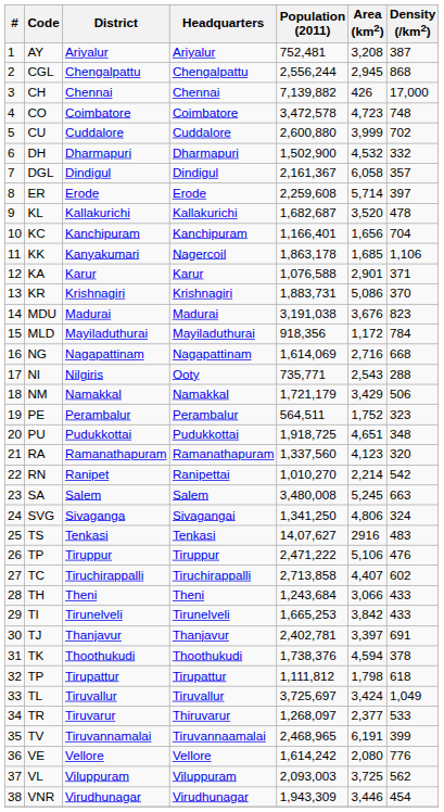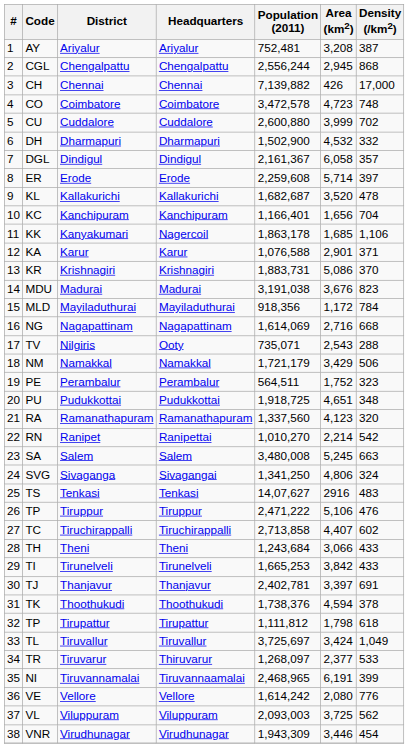 <table class="wikitable sortable">
 <tr>
 <th>#</th>
 <th>Code</th>
 <th>District</th>
 <th>Headquarters</th>
 <th>Population <br>(2011)</th>
 <th>Area <br>(km<sup>2</sup>)</th>
 <th>Density <br>(/km<sup>2</sup>)</th>
 </tr>
 <tr>
 <td>1</td>
 <td>AY</td>
 <td><a href='#'>Ariyalur</a></td>
 <td><a href='#'>Ariyalur</a></td>
 <td> 752,481</td>
 <td> 3,208</td>
 <td> 387</td>
 </tr>
 <tr>
 <td>2</td>
 <td>CGL</td>
 <td><a href='#'>Chengalpattu</a></td>
 <td><a href='#'>Chengalpattu</a></td>
 <td> 2,556,244</td>
 <td> 2,945</td>
 <td> 868</td>
 </tr>
 <tr>
 <td>3</td>
 <td>CH</td>
 <td><a href='#'>Chennai</a></td>
 <td><a href='#'>Chennai</a></td>
 <td> 7,139,882</td>
 <td> 426</td>
 <td> 17,000</td>
 </tr>
 <tr>
 <td>4</td>
 <td>CO</td>
 <td><a href='#'>Coimbatore</a></td>
 <td><a href='#'>Coimbatore</a></td>
 <td> 3,472,578</td>
 <td> 4,723</td>
 <td> 748</td>
 </tr>
 <tr>
 <td>5</td>
 <td>CU</td>
 <td><a href='#'>Cuddalore</a></td>
 <td><a href='#'>Cuddalore</a></td>
 <td> 2,600,880</td>
 <td> 3,999</td>
 <td> 702</td>
 </tr>
 <tr>
 <td>6</td>
 <td>DH</td>
 <td><a href='#'>Dharmapuri</a></td>
 <td><a href='#'>Dharmapuri</a></td>
 <td> 1,502,900</td>
 <td> 4,532</td>
 <td> 332</td>
 </tr>
 <tr>
 <td>7</td>
 <td>DGL</td>
 <td><a href='#'>Dindigul</a></td>
 <td><a href='#'>Dindigul</a></td>
 <td> 2,161,367</td>
 <td> 6,058</td>
 <td> 357</td>
 </tr>
 <tr>
 <td>8</td>
 <td>ER</td>
 <td><a href='#'>Erode</a></td>
 <td><a href='#'>Erode</a></td>
 <td> 2,259,608</td>
 <td> 5,714</td>
 <td> 397</td>
 </tr>
 <tr>
 <td>9</td>
 <td>KL</td>
 <td><a href='#'>Kallakurichi</a></td>
 <td><a href='#'>Kallakurichi</a></td>
 <td> 1,682,687</td>
 <td> 3,520</td>
 <td> 478</td>
 </tr>
 <tr>
 <td>10</td>
 <td>KC</td>
 <td><a href='#'>Kanchipuram</a></td>
 <td><a href='#'>Kanchipuram</a></td>
 <td> 1,166,401</td>
 <td> 1,656</td>
 <td> 704</td>
 </tr>
 <tr>
 <td>11</td>
 <td>KK</td>
 <td><a href='#'>Kanyakumari</a></td>
 <td><a href='#'>Nagercoil</a></td>
 <td> 1,863,178</td>
 <td> 1,685</td>
 <td> 1,106</td>
 </tr>
 <tr>
 <td>12</td>
 <td>KA</td>
 <td><a href='#'>Karur</a></td>
 <td><a href='#'>Karur</a></td>
 <td> 1,076,588</td>
 <td> 2,901</td>
 <td> 371</td>
 </tr>
 <tr>
 <td>13</td>
 <td>KR</td>
 <td><a href='#'>Krishnagiri</a></td>
 <td><a href='#'>Krishnagiri</a></td>
 <td> 1,883,731</td>
 <td> 5,086</td>
 <td> 370</td>
 </tr>
 <tr>
 <td>14</td>
 <td>MDU</td>
 <td><a href='#'>Madurai</a></td>
 <td><a href='#'>Madurai</a></td>
 <td> 3,191,038</td>
 <td> 3,676</td>
 <td> 823</td>
 </tr>
 <tr>
 <td>15</td>
 <td>MLD</td>
 <td><a href='#'>Mayiladuthurai</a></td>
 <td><a href='#'>Mayiladuthurai</a></td>
 <td> 918,356</td>
 <td>1,172</td>
 <td> 784</td>
 </tr>
 <tr>
 <td>16</td>
 <td>NG</td>
 <td><a href='#'>Nagapattinam</a></td>
 <td><a href='#'>Nagapattinam</a></td>
 <td> 1,614,069</td>
 <td> 2,716</td>
 <td> 668</td>
 </tr>
 <tr>
 <td>17</td>
-<td>NI</td>
+<td>TV</td>
 <td><a href='#'>Nilgiris</a></td>
 <td><a href='#'>Ooty</a></td>
-<td> 735,771</td>
+<td> 735,071</td>
 <td> 2,543</td>
 <td> 288</td>
 </tr>
 <tr>
 <td>18</td>
 <td>NM</td>
 <td><a href='#'>Namakkal</a></td>
 <td><a href='#'>Namakkal</a></td>
 <td> 1,721,179</td>
 <td> 3,429</td>
 <td> 506</td>
 </tr>
 <tr>
 <td>19</td>
 <td>PE</td>
 <td><a href='#'>Perambalur</a></td>
 <td><a href='#'>Perambalur</a></td>
 <td> 564,511</td>
 <td> 1,752</td>
 <td> 323</td>
 </tr>
 <tr>
 <td>20</td>
 <td>PU</td>
 <td><a href='#'>Pudukkottai</a></td>
 <td><a href='#'>Pudukkottai</a></td>
 <td> 1,918,725</td>
 <td> 4,651</td>
 <td> 348</td>
 </tr>
 <tr>
 <td>21</td>
 <td>RA</td>
 <td><a href='#'>Ramanathapuram</a></td>
 <td><a href='#'>Ramanathapuram</a></td>
 <td> 1,337,560</td>
 <td> 4,123</td>
 <td> 320</td>
 </tr>
 <tr>
 <td>22</td>
 <td>RN</td>
 <td><a href='#'>Ranipet</a></td>
 <td><a href='#'>Ranipettai</a></td>
 <td> 1,010,270</td>
 <td> 2,214</td>
 <td> 542</td>
 </tr>
 <tr>
 <td>23</td>
 <td>SA</td>
 <td><a href='#'>Salem</a></td>
 <td><a href='#'>Salem</a></td>
 <td> 3,480,008</td>
 <td> 5,245</td>
 <td> 663</td>
 </tr>
 <tr>
 <td>24</td>
 <td>SVG</td>
 <td><a href='#'>Sivaganga</a></td>
 <td><a href='#'>Sivagangai</a></td>
 <td> 1,341,250</td>
 <td> 4,806</td>
 <td> 324</td>
 </tr>
 <tr>
 <td>25</td>
 <td>TS</td>
 <td><a href='#'>Tenkasi</a></td>
 <td><a href='#'>Tenkasi</a></td>
 <td> 14,07,627</td>
 <td> 2916</td>
 <td> 483</td>
 </tr>
 <tr>
 <td>26</td>
 <td>TP</td>
 <td><a href='#'>Tiruppur</a></td>
 <td><a href='#'>Tiruppur</a></td>
 <td> 2,471,222</td>
 <td> 5,106</td>
 <td> 476</td>
 </tr>
 <tr>
 <td>27</td>
 <td>TC</td>
 <td><a href='#'>Tiruchirappalli</a></td>
 <td><a href='#'>Tiruchirappalli</a></td>
 <td> 2,713,858</td>
 <td> 4,407</td>
 <td> 602</td>
 </tr>
 <tr>
 <td>28</td>
 <td>TH</td>
 <td><a href='#'>Theni</a></td>
 <td><a href='#'>Theni</a></td>
 <td> 1,243,684</td>
 <td> 3,066</td>
 <td> 433</td>
 </tr>
 <tr>
 <td>29</td>
 <td>TI</td>
 <td><a href='#'>Tirunelveli</a></td>
 <td><a href='#'>Tirunelveli</a></td>
 <td> 1,665,253</td>
 <td> 3,842</td>
 <td> 433</td>
 </tr>
 <tr>
 <td>30</td>
 <td>TJ</td>
 <td><a href='#'>Thanjavur</a></td>
 <td><a href='#'>Thanjavur</a></td>
 <td> 2,402,781</td>
 <td> 3,397</td>
 <td> 691</td>
 </tr>
 <tr>
 <td>31</td>
 <td>TK</td>
 <td><a href='#'>Thoothukudi</a></td>
 <td><a href='#'>Thoothukudi</a></td>
 <td> 1,738,376</td>
 <td> 4,594</td>
 <td> 378</td>
 </tr>
 <tr>
 <td>32</td>
 <td>TP</td>
 <td><a href='#'>Tirupattur</a></td>
 <td><a href='#'>Tirupattur</a></td>
 <td> 1,111,812</td>
 <td>1,798</td>
 <td>618</td>
 </tr>
 <tr>
 <td>33</td>
 <td>TL</td>
 <td><a href='#'>Tiruvallur</a></td>
 <td><a href='#'>Tiruvallur</a></td>
 <td> 3,725,697</td>
 <td> 3,424</td>
 <td> 1,049</td>
 </tr>
 <tr>
 <td>34</td>
 <td>TR</td>
 <td><a href='#'>Tiruvarur</a></td>
 <td><a href='#'>Thiruvarur</a></td>
 <td> 1,268,097</td>
 <td> 2,377</td>
 <td> 533</td>
 </tr>
 <tr>
 <td>35</td>
-<td>TV</td>
+<td>NI</td>
 <td><a href='#'>Tiruvannamalai</a></td>
 <td><a href='#'>Tiruvannaamalai</a></td>
 <td> 2,468,965</td>
 <td> 6,191</td>
 <td> 399</td>
 </tr>
 <tr>
 <td>36</td>
 <td>VE</td>
 <td><a href='#'>Vellore</a></td>
 <td><a href='#'>Vellore</a></td>
 <td> 1,614,242</td>
 <td> 2,080</td>
 <td> 776</td>
 </tr>
 <tr>
 <td>37</td>
 <td>VL</td>
 <td><a href='#'>Viluppuram</a></td>
 <td><a href='#'>Viluppuram</a></td>
 <td> 2,093,003</td>
 <td> 3,725</td>
 <td> 562</td>
 </tr>
 <tr>
 <td>38</td>
 <td>VNR</td>
 <td><a href='#'>Virudhunagar</a></td>
 <td><a href='#'>Virudhunagar</a></td>
 <td> 1,943,309</td>
 <td> 3,446</td>
 <td> 454</td>
 </tr>
 <tr>
 </tr>
 </table>
